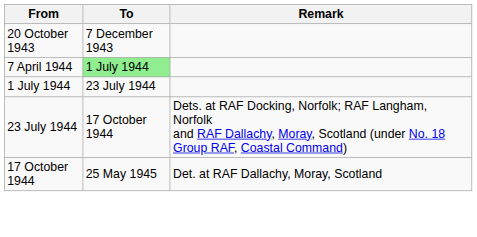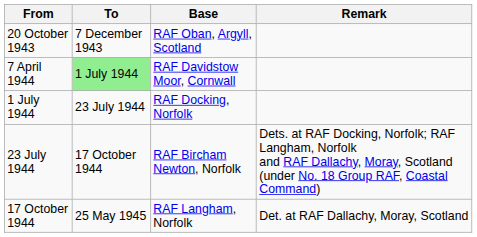 <table class="wikitable">
 <tr>
 <th>From</th>
 <th>To</th>
+<th>Base</th>
 <th>Remark</th>
 </tr>
 <tr>
 <td>20 October 1943</td>
 <td>7 December 1943</td>
+<td><a href='#'>RAF Oban</a>, <a href='#'>Argyll</a>, <a href='#'>Scotland</a></td>
 <td></td>
 </tr>
 <tr>
 <td>7 April 1944</td>
 <td style="background: lightgreen;">1 July 1944</td>
+<td><a href='#'>RAF Davidstow Moor</a>, <a href='#'>Cornwall</a></td>
 <td></td>
 </tr>
 <tr>
 <td>1 July 1944</td>
 <td>23 July 1944</td>
+<td><a href='#'>RAF Docking</a>, <a href='#'>Norfolk</a></td>
 <td></td>
 </tr>
 <tr>
 <td>23 July 1944</td>
 <td>17 October 1944</td>
+<td><a href='#'>RAF Bircham Newton</a>, Norfolk</td>
 <td>Dets. at RAF Docking, Norfolk; RAF Langham, Norfolk<br> and <a href='#'>RAF Dallachy</a>, <a href='#'>Moray</a>, Scotland (under <a href='#'>No. 18 Group RAF</a>, <a href='#'>Coastal Command</a>)</td>
 </tr>
 <tr>
 <td>17 October 1944</td>
 <td>25 May 1945</td>
+<td><a href='#'>RAF Langham</a>, Norfolk</td>
 <td>Det. at RAF Dallachy, Moray, Scotland</td>
 </tr>
 </table>
